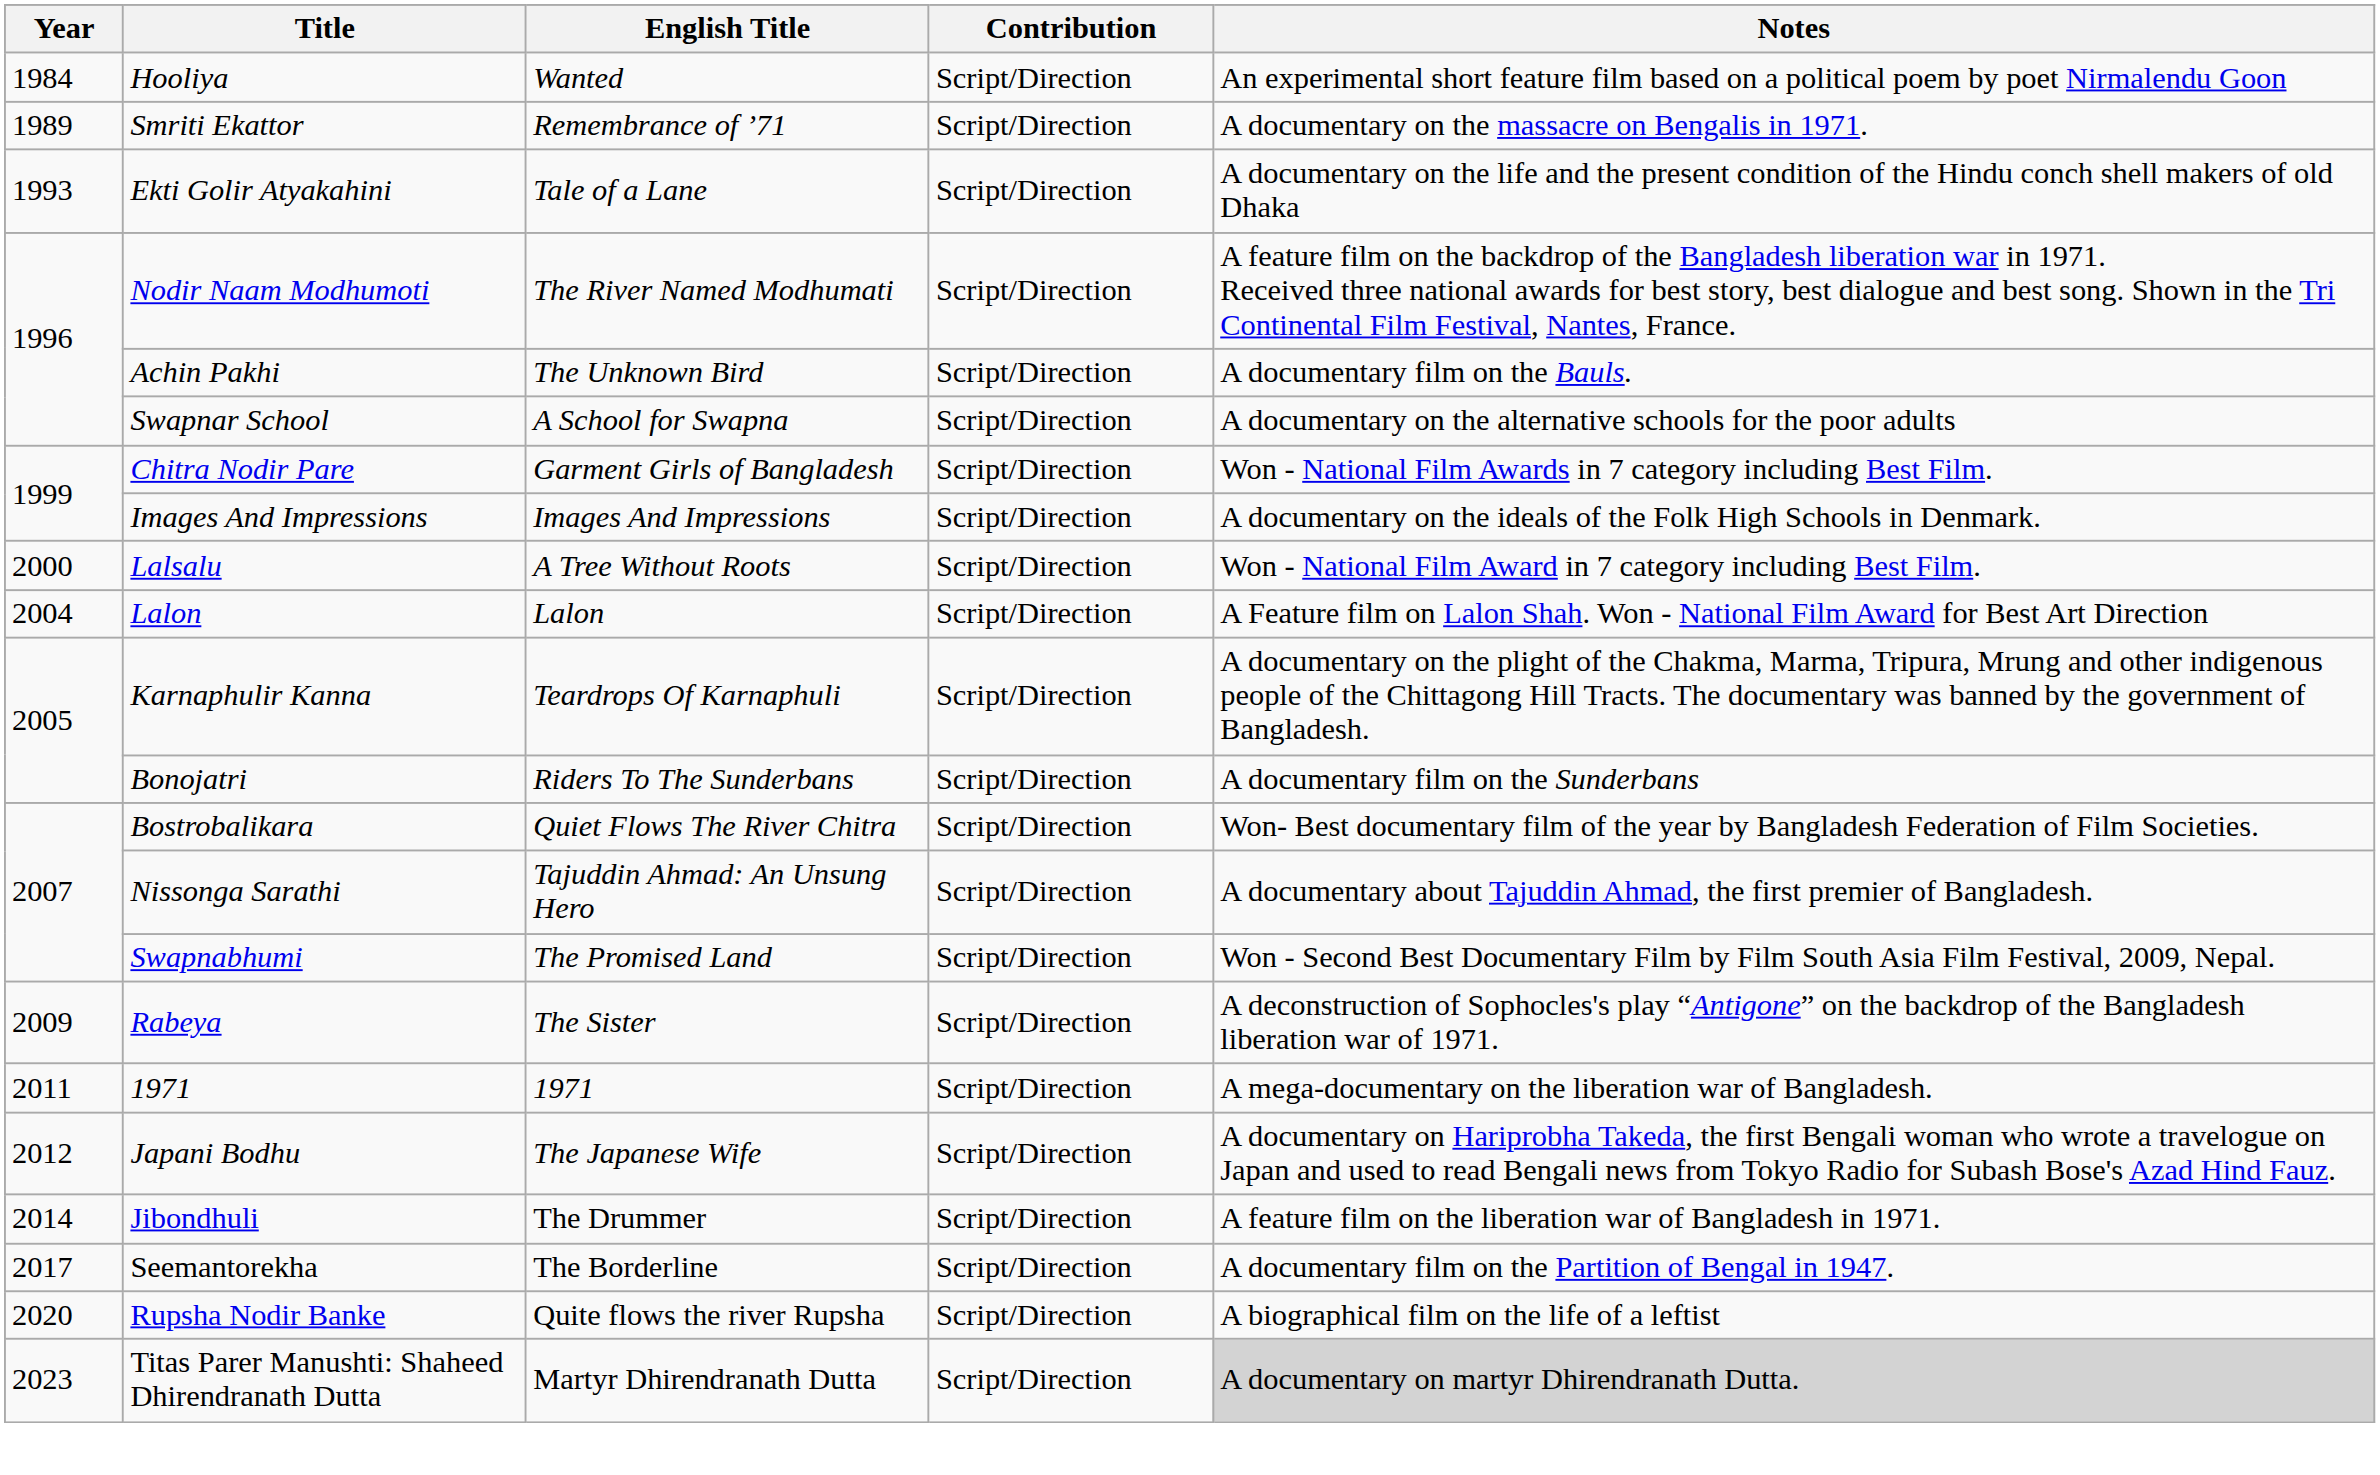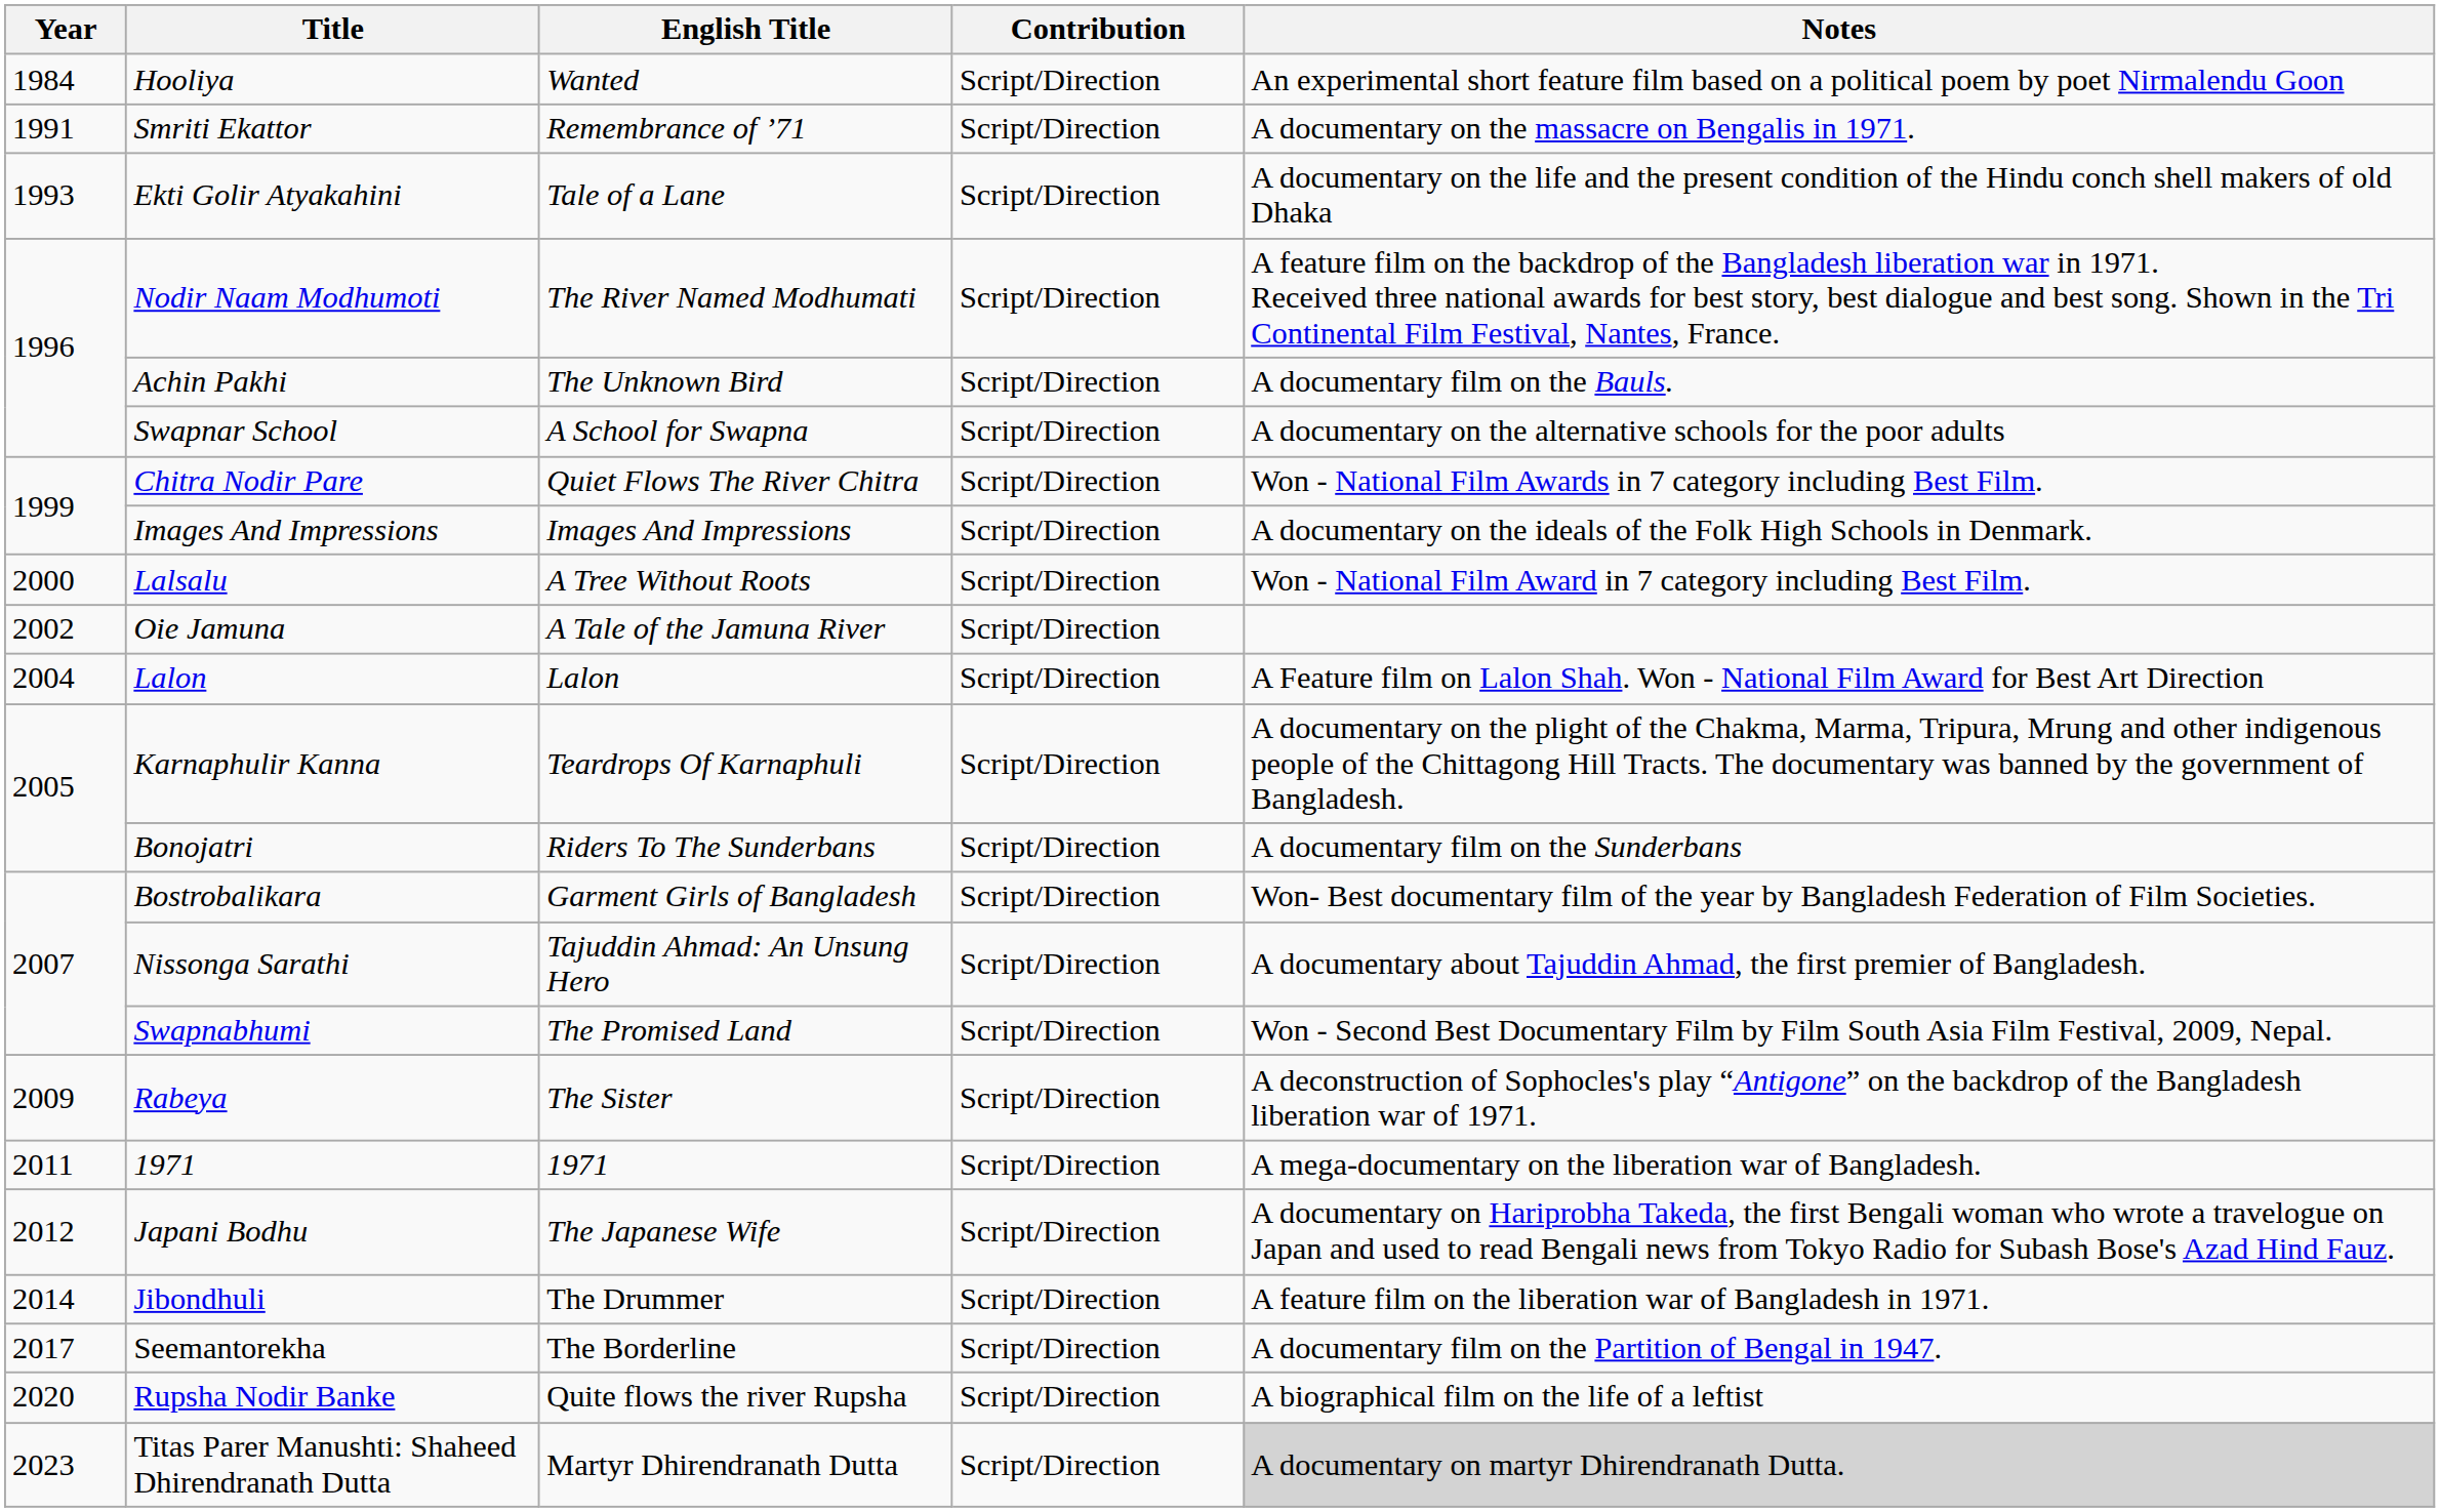 <table class="wikitable sortable">
 <tr>
 <th style="width:5%">Year</th>
 <th style="width:17%">Title</th>
 <th style="width:17%">English Title</th>
 <th style="width:12%">Contribution</th>
 <th class="unsortable">Notes</th>
 </tr>
 <tr>
 <td>1984</td>
 <td><em>Hooliya</em></td>
 <td><em>Wanted</em></td>
 <td>Script/Direction</td>
 <td>An experimental short feature film based on a political poem by poet <a href='#'>Nirmalendu Goon</a></td>
 </tr>
 <tr>
-<td>1989</td>
+<td>1991</td>
 <td><em>Smriti Ekattor</em></td>
 <td><em>Remembrance of ’71</em></td>
 <td>Script/Direction</td>
 <td>A documentary on the <a href='#'>massacre on Bengalis in 1971</a>.</td>
 </tr>
 <tr>
 <td>1993</td>
 <td><em>Ekti Golir Atyakahini</em></td>
 <td><em>Tale of a Lane</em></td>
 <td>Script/Direction</td>
 <td>A documentary on the life and the present condition of the Hindu conch shell makers of old Dhaka</td>
 </tr>
 <tr>
 <td rowspan="3">1996</td>
 <td><em><a href='#'>Nodir Naam Modhumoti</a></em></td>
 <td><em>The River Named Modhumati</em></td>
 <td>Script/Direction</td>
 <td>A feature film on the backdrop of the <a href='#'>Bangladesh liberation war</a> in 1971.<br>Received three national awards for best story, best dialogue and best song. Shown in the <a href='#'>Tri Continental Film Festival</a>, <a href='#'>Nantes</a>, France.</td>
 </tr>
 <tr>
 <td><em>Achin Pakhi</em></td>
 <td><em>The  Unknown  Bird</em></td>
 <td>Script/Direction</td>
 <td>A documentary film on the <em><a href='#'>Bauls</a>.</em></td>
 </tr>
 <tr>
 <td><em>Swapnar School</em></td>
 <td><em>A School for Swapna</em></td>
 <td>Script/Direction</td>
 <td>A documentary on the alternative schools for the poor adults</td>
 </tr>
 <tr>
 <td rowspan="2">1999</td>
 <td><em><a href='#'>Chitra Nodir Pare</a></em></td>
-<td><em>Garment Girls of Bangladesh</em></td>
+<td><em>Quiet Flows The River Chitra</em></td>
 <td>Script/Direction</td>
 <td>Won - <a href='#'>National Film Awards</a> in 7 category including <a href='#'>Best Film</a>.</td>
 </tr>
 <tr>
 <td><em>Images And Impressions</em></td>
 <td><em>Images And Impressions</em></td>
 <td>Script/Direction</td>
 <td>A documentary on the ideals of the Folk High Schools in Denmark.</td>
 </tr>
 <tr>
 <td>2000</td>
 <td><em><a href='#'>Lalsalu</a></em></td>
 <td><em>A Tree Without Roots</em></td>
 <td>Script/Direction</td>
 <td>Won - <a href='#'>National Film Award</a> in 7 category including <a href='#'>Best Film</a>.</td>
+</tr>
+<tr>
+<td>2002</td>
+<td><em>Oie Jamuna</em></td>
+<td><em>A Tale of the Jamuna River</em></td>
+<td>Script/Direction</td>
+<td></td>
 </tr>
 <tr>
 <td>2004</td>
 <td><em><a href='#'>Lalon</a></em></td>
 <td><em>Lalon</em></td>
 <td>Script/Direction</td>
 <td>A Feature film on <a href='#'>Lalon Shah</a>. Won - <a href='#'>National Film Award</a> for Best Art Direction</td>
 </tr>
 <tr>
 <td rowspan="2">2005</td>
 <td><em>Karnaphulir Kanna</em></td>
 <td><em>Teardrops Of Karnaphuli</em></td>
 <td>Script/Direction</td>
 <td>A documentary on the plight of the Chakma, Marma, Tripura, Mrung and other indigenous people of the Chittagong Hill Tracts. The documentary was banned by the government of Bangladesh.</td>
 </tr>
 <tr>
 <td><em>Bonojatri</em></td>
 <td><em>Riders To The Sunderbans</em></td>
 <td>Script/Direction</td>
 <td>A documentary film on the <em>Sunderbans</em></td>
 </tr>
 <tr>
 <td rowspan="3">2007</td>
 <td><em>Bostrobalikara</em></td>
-<td><em>Quiet Flows The River Chitra</em></td>
+<td><em>Garment Girls of Bangladesh</em></td>
 <td>Script/Direction</td>
 <td>Won- Best documentary film of the year by Bangladesh Federation of Film Societies.</td>
 </tr>
 <tr>
 <td><em>Nissonga Sarathi</em></td>
 <td><em>Tajuddin Ahmad: An Unsung Hero</em></td>
 <td>Script/Direction</td>
 <td>A documentary about <a href='#'>Tajuddin Ahmad</a>, the first premier of Bangladesh.</td>
 </tr>
 <tr>
 <td><em><a href='#'>Swapnabhumi</a></em></td>
 <td><em>The Promised Land</em></td>
 <td>Script/Direction</td>
 <td>Won - Second Best Documentary Film by Film South Asia Film Festival, 2009, Nepal.</td>
 </tr>
 <tr>
 <td>2009</td>
 <td><em><a href='#'>Rabeya</a></em></td>
 <td><em>The Sister</em></td>
 <td>Script/Direction</td>
 <td>A deconstruction of Sophocles's play “<a href='#'><em>Antigone</em></a>” on the backdrop of the Bangladesh liberation war of 1971.</td>
 </tr>
 <tr>
 <td>2011</td>
 <td><em>1971</em></td>
 <td><em>1971</em></td>
 <td>Script/Direction</td>
 <td>A mega-documentary on the liberation war of Bangladesh.</td>
 </tr>
 <tr>
 <td>2012</td>
 <td><em>Japani Bodhu</em></td>
 <td><em>The Japanese Wife</em></td>
 <td>Script/Direction</td>
 <td>A documentary on <a href='#'>Hariprobha Takeda</a>, the first Bengali woman who wrote a travelogue on Japan and used to read Bengali news from Tokyo Radio for Subash Bose's <a href='#'>Azad Hind Fauz</a>.<em></td>
 </tr>
 <tr>
 <td>2014</td>
 <td></em><a href='#'>Jibondhuli</a><em></td>
 <td></em>The Drummer<em></td>
 <td>Script/Direction</td>
 <td>A feature film on the liberation war of Bangladesh in 1971.</td>
 </tr>
 <tr>
 <td>2017</td>
 <td></em>Seemantorekha<em></td>
 <td></em>The Borderline<em></td>
 <td>Script/Direction</td>
 <td>A documentary film on the <a href='#'>Partition of Bengal in 1947</a>.</td>
 </tr>
 <tr>
 <td>2020</td>
 <td></em><a href='#'>Rupsha Nodir Banke</a><em></td>
 <td></em>Quite flows the river Rupsha<em></td>
 <td>Script/Direction</td>
 <td>A biographical film on the life of a leftist</td>
 </tr>
 <tr>
 <td>2023</td>
 <td>Titas Parer Manushti: Shaheed Dhirendranath Dutta</td>
 <td>Martyr Dhirendranath Dutta</td>
 <td>Script/Direction</td>
 <td style="background: lightgrey;">A documentary on martyr Dhirendranath Dutta.</td>
 </tr>
 </table>
